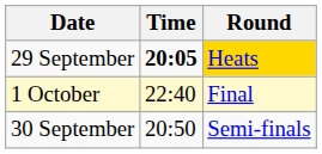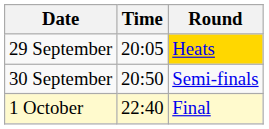 <table class="wikitable">
 <tr>
 <th>Date</th>
 <th>Time</th>
 <th>Round</th>
 </tr>
 <tr>
 <td>29 September</td>
-<td><strong>20:05</strong></td>
+<td>20:05</td>
 <td style="background: gold;"><a href='#'>Heats</a></td>
+</tr>
+<tr>
+<td>30 September</td>
+<td>20:50</td>
+<td><a href='#'>Semi-finals</a></td>
 </tr>
 <tr style=background:lemonchiffon>
 <td>1 October</td>
 <td>22:40</td>
 <td><a href='#'>Final</a></td>
 </tr>
-<tr>
-<td>30 September</td>
-<td>20:50</td>
-<td><a href='#'>Semi-finals</a></td>
-</tr>
 </table>
